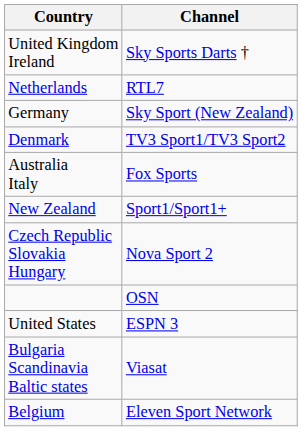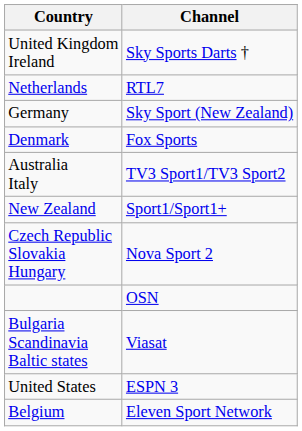 <table class="wikitable" style="font-size:100%; text-align:left">
 <tr>
 <th>Country</th>
 <th>Channel</th>
 </tr>
 <tr>
 <td> United Kingdom<br> Ireland</td>
 <td><a href='#'>Sky Sports Darts</a> †</td>
 </tr>
 <tr>
 <td> <a href='#'>Netherlands</a></td>
 <td><a href='#'>RTL7</a></td>
 </tr>
 <tr>
 <td> Germany</td>
 <td><a href='#'>Sky Sport (New Zealand)</a></td>
 </tr>
 <tr>
 <td> <a href='#'>Denmark</a></td>
-<td><a href='#'>TV3 Sport1/TV3 Sport2</a></td>
+<td><a href='#'>Fox Sports</a></td>
 </tr>
 <tr>
 <td> Australia<br> Italy</td>
-<td><a href='#'>Fox Sports</a></td>
+<td><a href='#'>TV3 Sport1/TV3 Sport2</a></td>
 </tr>
 <tr>
 <td> <a href='#'>New Zealand</a></td>
 <td><a href='#'>Sport1/Sport1+</a></td>
 </tr>
 <tr>
 <td> <a href='#'>Czech Republic</a><br> <a href='#'>Slovakia</a><br> <a href='#'>Hungary</a></td>
 <td><a href='#'>Nova Sport 2</a></td>
 </tr>
 <tr>
 <td></td>
 <td><a href='#'>OSN</a></td>
 </tr>
 <tr>
+<td> <a href='#'>Bulgaria</a><br><a href='#'>Scandinavia</a><br><a href='#'>Baltic states</a></td>
+<td><a href='#'>Viasat</a></td>
+</tr>
+<tr>
 <td> United States</td>
 <td><a href='#'>ESPN 3</a></td>
-</tr>
-<tr>
-<td> <a href='#'>Bulgaria</a><br><a href='#'>Scandinavia</a><br><a href='#'>Baltic states</a></td>
-<td><a href='#'>Viasat</a></td>
 </tr>
 <tr>
 <td> <a href='#'>Belgium</a></td>
 <td><a href='#'>Eleven Sport Network</a></td>
 </tr>
 </table>
